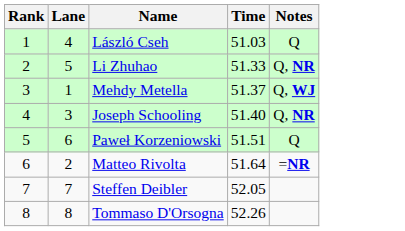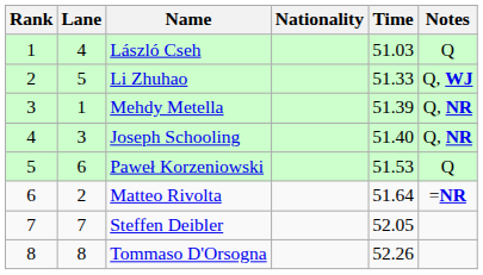 <table class="wikitable sortable" style="text-align:center">
 <tr>
 <th>Rank</th>
 <th>Lane</th>
 <th>Name</th>
+<th>Nationality</th>
 <th>Time</th>
 <th>Notes</th>
 </tr>
 <tr bgcolor=ccffcc>
 <td>1</td>
 <td>4</td>
 <td align=left><a href='#'>László Cseh</a></td>
+<td align=left></td>
 <td>51.03</td>
 <td>Q</td>
 </tr>
 <tr bgcolor=ccffcc>
 <td>2</td>
 <td>5</td>
 <td align=left><a href='#'>Li Zhuhao</a></td>
+<td align=left></td>
 <td>51.33</td>
-<td>Q, <strong><a href='#'>NR</a></strong></td>
+<td>Q, <strong><a href='#'>WJ</a></strong></td>
 </tr>
 <tr bgcolor=ccffcc>
 <td>3</td>
 <td>1</td>
 <td align=left><a href='#'>Mehdy Metella</a></td>
-<td>51.37</td>
-<td>Q, <strong><a href='#'>WJ</a></strong></td>
+<td align=left></td>
+<td>51.39</td>
+<td>Q, <strong><a href='#'>NR</a></strong></td>
 </tr>
 <tr bgcolor=ccffcc>
 <td>4</td>
 <td>3</td>
 <td align=left><a href='#'>Joseph Schooling</a></td>
+<td align=left></td>
 <td>51.40</td>
 <td>Q, <strong><a href='#'>NR</a></strong></td>
 </tr>
 <tr bgcolor=ccffcc>
 <td>5</td>
 <td>6</td>
 <td align=left><a href='#'>Paweł Korzeniowski</a></td>
-<td>51.51</td>
+<td align=left></td>
+<td>51.53</td>
 <td>Q</td>
 </tr>
 <tr>
 <td>6</td>
 <td>2</td>
 <td align=left><a href='#'>Matteo Rivolta</a></td>
+<td align=left></td>
 <td>51.64</td>
 <td>=<strong><a href='#'>NR</a></strong></td>
 </tr>
 <tr>
 <td>7</td>
 <td>7</td>
 <td align=left><a href='#'>Steffen Deibler</a></td>
+<td align=left></td>
 <td>52.05</td>
 <td></td>
 </tr>
 <tr>
 <td>8</td>
 <td>8</td>
 <td align=left><a href='#'>Tommaso D'Orsogna</a></td>
+<td align=left></td>
 <td>52.26</td>
 <td></td>
 </tr>
 </table>
